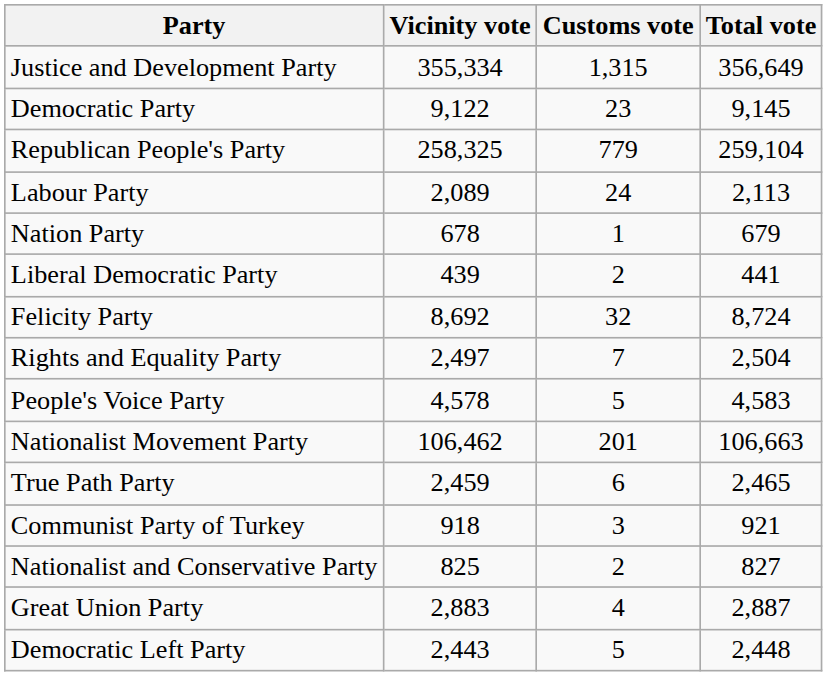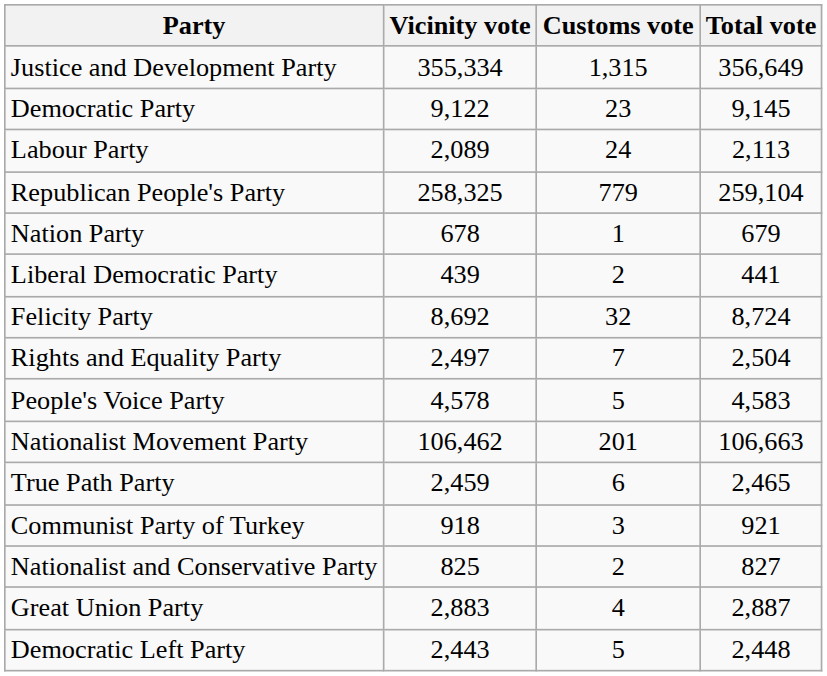 <table class="wikitable sortable">
 <tr>
 <th style="text-align:center;">Party</th>
 <th style="text-align:center;">Vicinity vote</th>
 <th style="text-align:center;">Customs vote</th>
 <th style="text-align:center;">Total vote</th>
 </tr>
 <tr>
 <td>Justice and Development Party</td>
 <td style="text-align:center;">355,334</td>
 <td style="text-align:center;">1,315</td>
 <td style="text-align:center;">356,649</td>
 </tr>
 <tr>
 <td>Democratic Party</td>
 <td style="text-align:center;">9,122</td>
 <td style="text-align:center;">23</td>
 <td style="text-align:center;">9,145</td>
 </tr>
 <tr>
+<td>Labour Party</td>
+<td style="text-align:center;">2,089</td>
+<td style="text-align:center;">24</td>
+<td style="text-align:center;">2,113</td>
+</tr>
+<tr>
 <td>Republican People's Party</td>
 <td style="text-align:center;">258,325</td>
 <td style="text-align:center;">779</td>
 <td style="text-align:center;">259,104</td>
-</tr>
-<tr>
-<td>Labour Party</td>
-<td style="text-align:center;">2,089</td>
-<td style="text-align:center;">24</td>
-<td style="text-align:center;">2,113</td>
 </tr>
 <tr>
 <td>Nation Party</td>
 <td style="text-align:center;">678</td>
 <td style="text-align:center;">1</td>
 <td style="text-align:center;">679</td>
 </tr>
 <tr>
 <td>Liberal Democratic Party</td>
 <td style="text-align:center;">439</td>
 <td style="text-align:center;">2</td>
 <td style="text-align:center;">441</td>
 </tr>
 <tr>
 <td>Felicity Party</td>
 <td style="text-align:center;">8,692</td>
 <td style="text-align:center;">32</td>
 <td style="text-align:center;">8,724</td>
 </tr>
 <tr>
 <td>Rights and Equality Party</td>
 <td style="text-align:center;">2,497</td>
 <td style="text-align:center;">7</td>
 <td style="text-align:center;">2,504</td>
 </tr>
 <tr>
 <td>People's Voice Party</td>
 <td style="text-align:center;">4,578</td>
 <td style="text-align:center;">5</td>
 <td style="text-align:center;">4,583</td>
 </tr>
 <tr>
 <td>Nationalist Movement Party</td>
 <td style="text-align:center;">106,462</td>
 <td style="text-align:center;">201</td>
 <td style="text-align:center;">106,663</td>
 </tr>
 <tr>
 <td>True Path Party</td>
 <td style="text-align:center;">2,459</td>
 <td style="text-align:center;">6</td>
 <td style="text-align:center;">2,465</td>
 </tr>
 <tr>
 <td>Communist Party of Turkey</td>
 <td style="text-align:center;">918</td>
 <td style="text-align:center;">3</td>
 <td style="text-align:center;">921</td>
 </tr>
 <tr>
 <td>Nationalist and Conservative Party</td>
 <td style="text-align:center;">825</td>
 <td style="text-align:center;">2</td>
 <td style="text-align:center;">827</td>
 </tr>
 <tr>
 <td>Great Union Party</td>
 <td style="text-align:center;">2,883</td>
 <td style="text-align:center;">4</td>
 <td style="text-align:center;">2,887</td>
 </tr>
 <tr>
 <td>Democratic Left Party</td>
 <td style="text-align:center;">2,443</td>
 <td style="text-align:center;">5</td>
 <td style="text-align:center;">2,448</td>
 </tr>
 </table>
